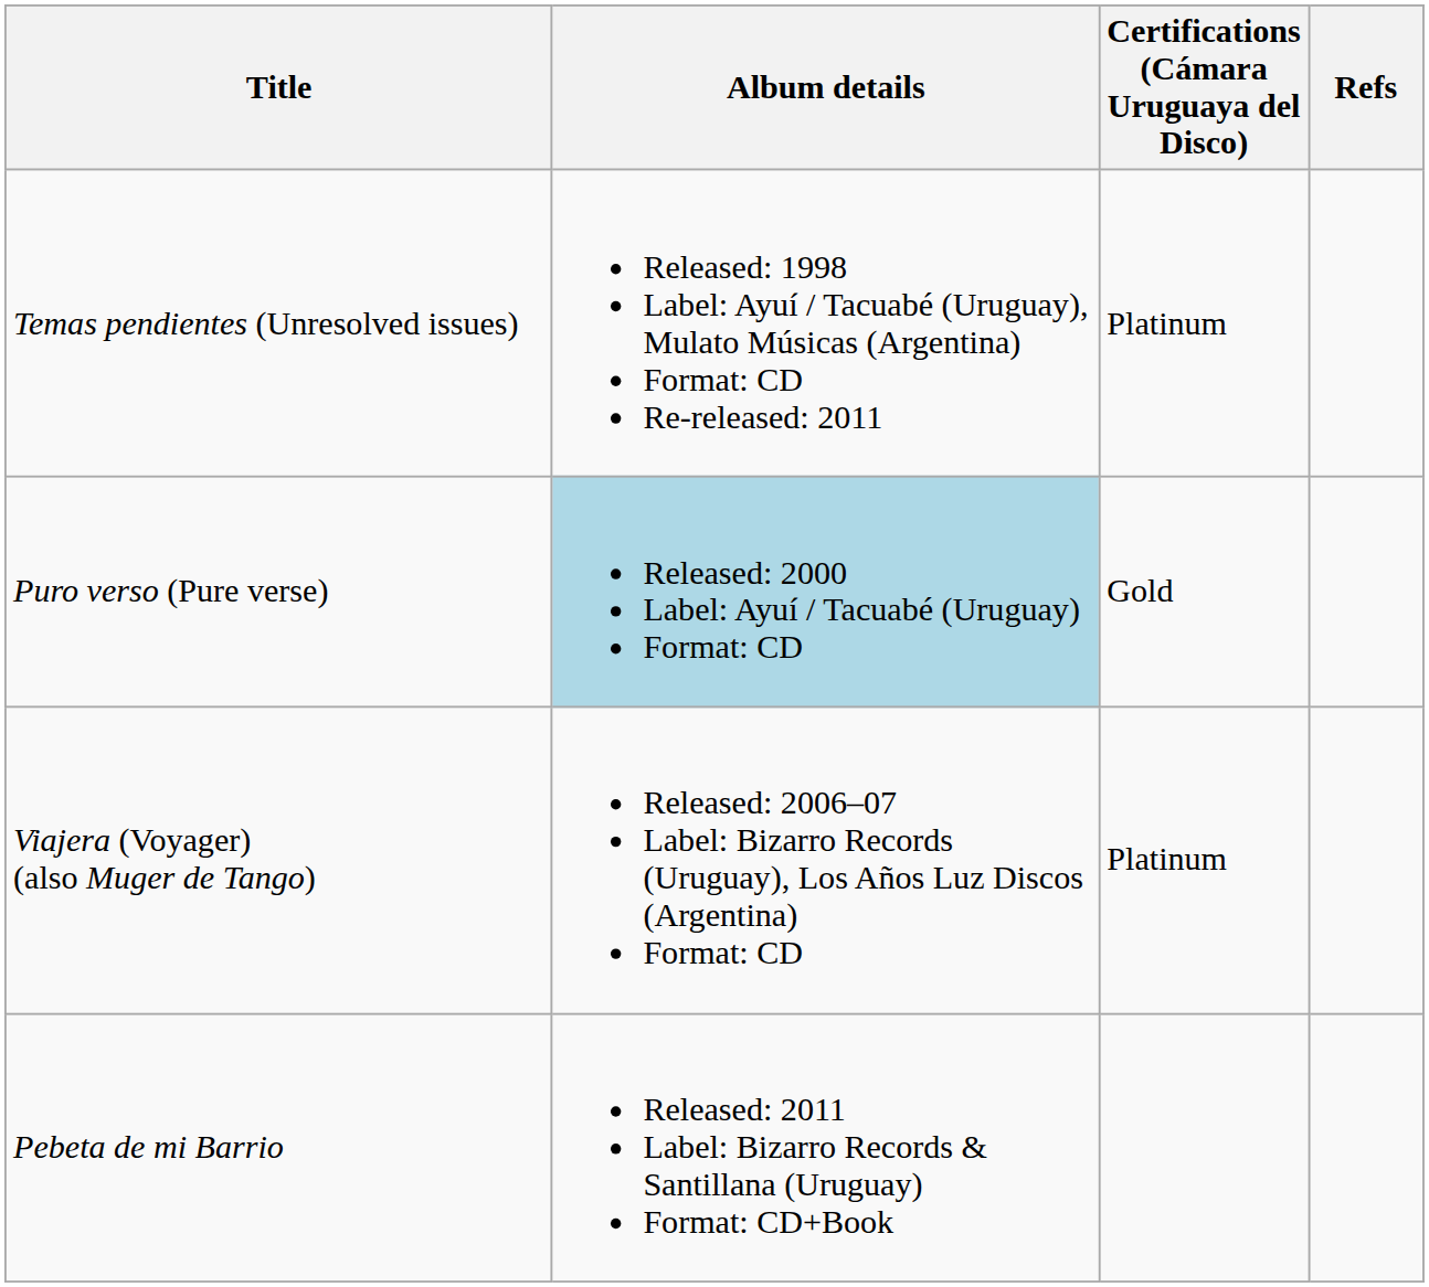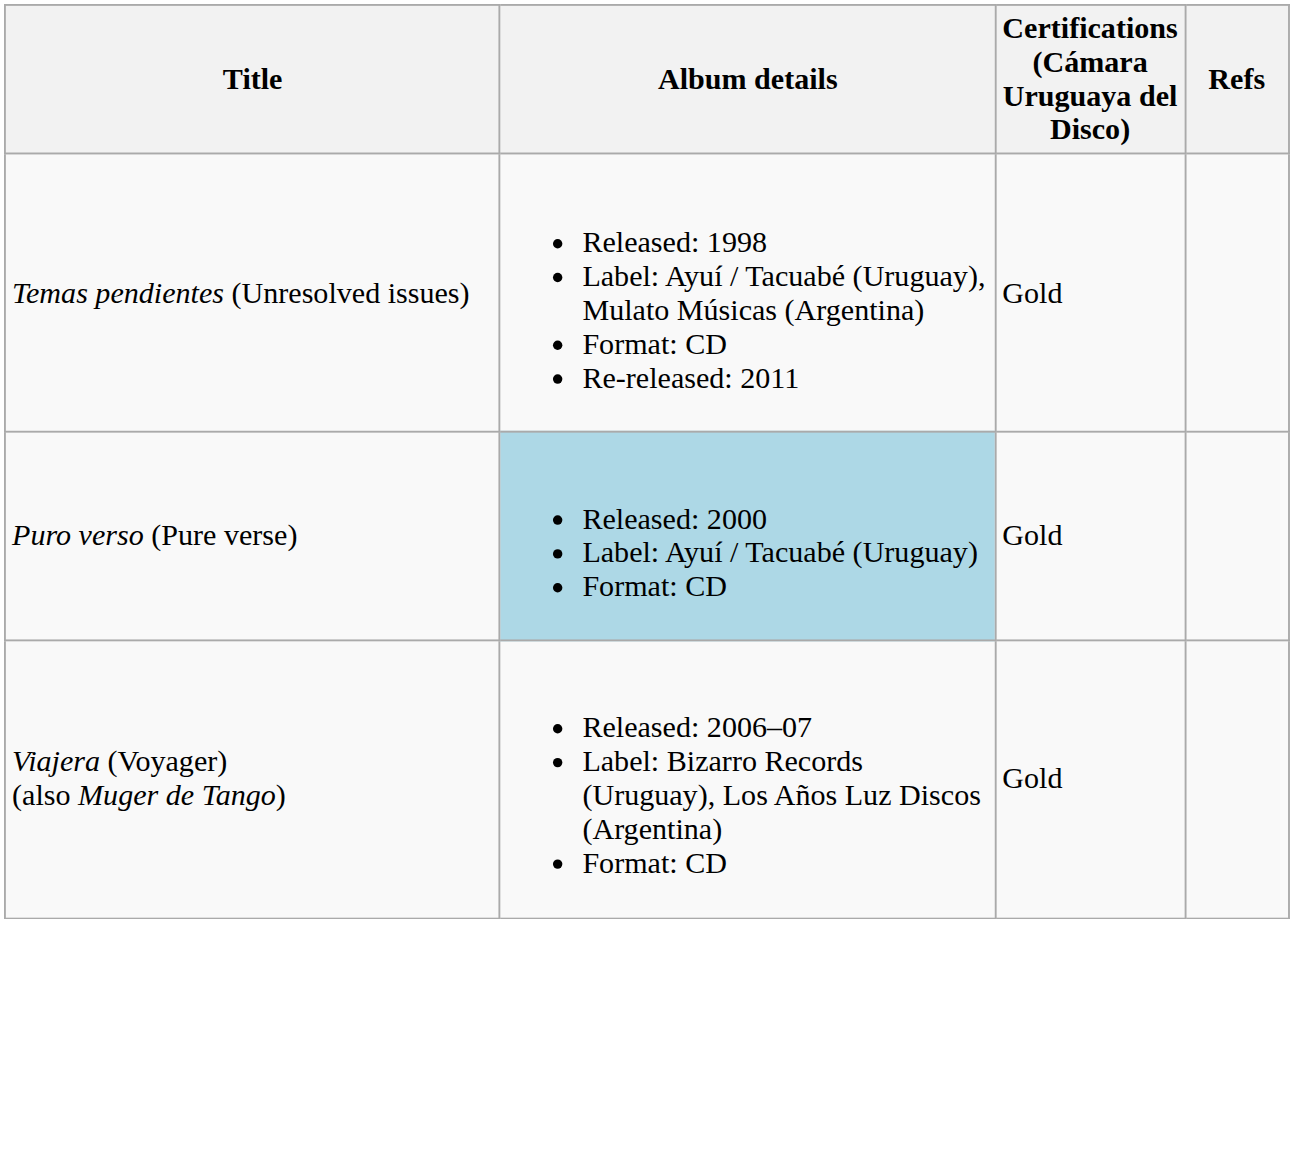 <table class="wikitable" style="margin:auto;">
 <tr>
 <th style="width:16em;">Title</th>
 <th style="width:16em;">Album details</th>
 <th style="width:3em;">Certifications (Cámara Uruguaya del Disco)</th>
 <th style="width:3em;">Refs</th>
 </tr>
 <tr>
 <td><em>Temas pendientes</em> (Unresolved issues)</td>
 <td><br><ul><li>Released: 1998</li><li>Label: Ayuí / Tacuabé (Uruguay), Mulato Músicas (Argentina)</li><li>Format: CD</li><li>Re-released: 2011</li></ul></td>
-<td>Platinum</td>
+<td>Gold</td>
 <td></td>
 </tr>
 <tr>
 <td><em>Puro verso</em> (Pure verse)</td>
 <td style="background: lightblue;"><br><ul><li>Released: 2000</li><li>Label: Ayuí / Tacuabé (Uruguay)</li><li>Format: CD</li></ul></td>
 <td>Gold</td>
 <td></td>
 </tr>
 <tr>
 <td><em>Viajera</em> (Voyager)<br>(also <em>Muger de Tango</em>)</td>
 <td><br><ul><li>Released: 2006–07</li><li>Label: Bizarro Records (Uruguay), Los Años Luz Discos (Argentina)</li><li>Format: CD</li></ul></td>
-<td>Platinum</td>
-<td></td>
-</tr>
-<tr>
-<td><em>Pebeta de mi Barrio</em></td>
-<td><br><ul><li>Released: 2011</li><li>Label: Bizarro Records & Santillana (Uruguay)</li><li>Format: CD+Book</li></ul></td>
-<td></td>
+<td>Gold</td>
 <td></td>
 </tr>
 </table>
